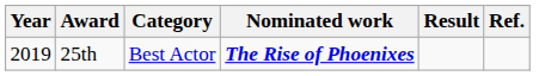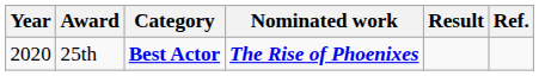 <table class="wikitable">
 <tr>
 <th>Year</th>
 <th>Award</th>
 <th>Category</th>
 <th>Nominated work</th>
 <th>Result</th>
 <th>Ref.</th>
 </tr>
 <tr>
-<td>2019</td>
+<td>2020</td>
 <td>25th</td>
-<td><a href='#'>Best Actor</a></td>
+<td><strong><a href='#'>Best Actor</a></strong></td>
 <td><strong><em><a href='#'>The Rise of Phoenixes</a></em></strong></td>
 <td></td>
 <td></td>
 </tr>
 </table>
